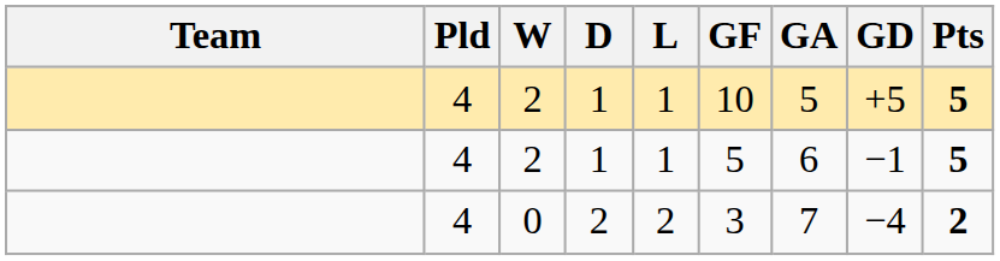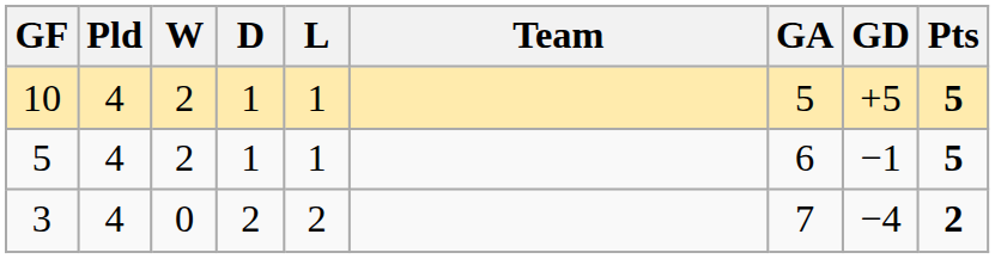 <table class="wikitable" style="text-align:center">
 <tr>
-<th width=165>Team</th>
+<th width=20>GF</th>
 <th width=20>Pld</th>
 <th width=20>W</th>
 <th width=20>D</th>
 <th width=20>L</th>
-<th width=20>GF</th>
+<th width=165>Team</th>
 <th width=20>GA</th>
 <th width=20>GD</th>
 <th width=20>Pts</th>
 </tr>
 <tr bgcolor="#ffebad">
-<td align="left"></td>
+<td>10</td>
 <td>4</td>
 <td>2</td>
 <td>1</td>
 <td>1</td>
-<td>10</td>
+<td align="left"></td>
 <td>5</td>
 <td>+5</td>
 <td><strong>5</strong></td>
 </tr>
 <tr>
-<td align="left"></td>
+<td>5</td>
 <td>4</td>
 <td>2</td>
 <td>1</td>
 <td>1</td>
-<td>5</td>
+<td align="left"></td>
 <td>6</td>
 <td>−1</td>
 <td><strong>5</strong></td>
 </tr>
 <tr>
-<td align="left"></td>
+<td>3</td>
 <td>4</td>
 <td>0</td>
 <td>2</td>
 <td>2</td>
-<td>3</td>
+<td align="left"></td>
 <td>7</td>
 <td>−4</td>
 <td><strong>2</strong></td>
 </tr>
 </table>
